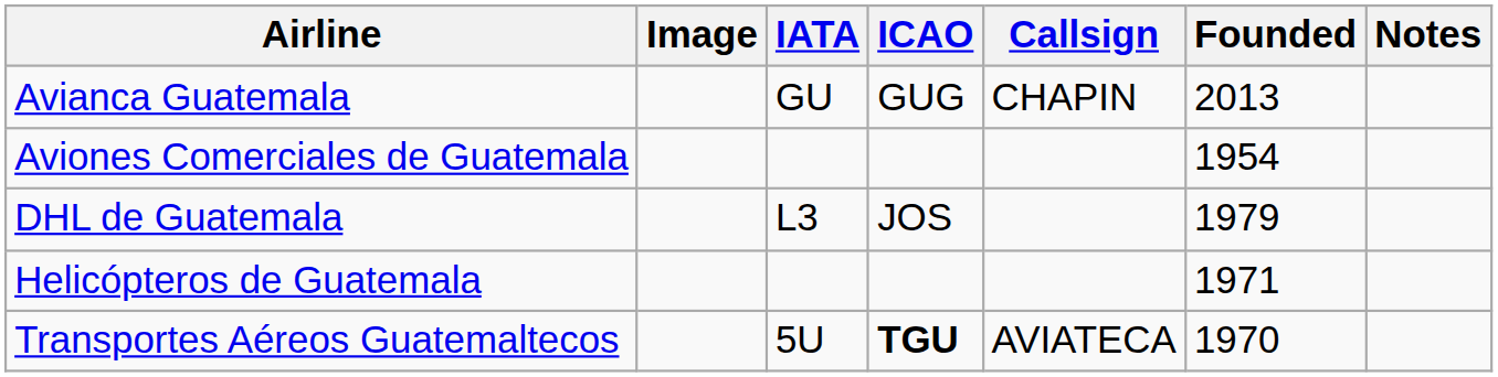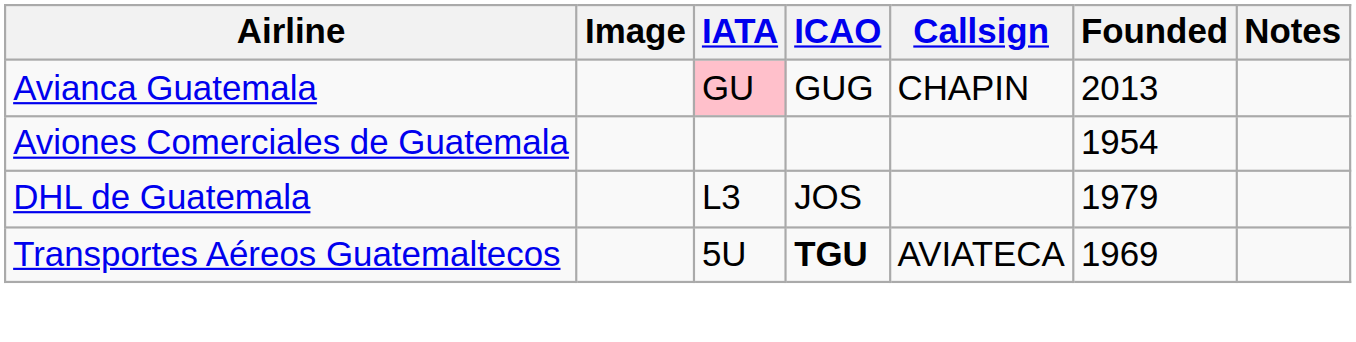 <table class="wikitable sortable">
 <tr valign="middle">
 <th>Airline</th>
 <th>Image</th>
 <th><a href='#'>IATA</a></th>
 <th><a href='#'>ICAO</a></th>
 <th><a href='#'>Callsign</a></th>
 <th>Founded</th>
 <th>Notes</th>
 </tr>
 <tr>
 <td><a href='#'>Avianca Guatemala</a></td>
 <td></td>
-<td>GU</td>
+<td style="background: pink;">GU</td>
 <td>GUG</td>
 <td>CHAPIN</td>
 <td>2013</td>
 <td></td>
 </tr>
 <tr>
 <td><a href='#'>Aviones Comerciales de Guatemala</a></td>
 <td></td>
 <td></td>
 <td></td>
 <td></td>
 <td>1954</td>
 <td></td>
 </tr>
 <tr>
 <td><a href='#'>DHL de Guatemala</a></td>
 <td></td>
 <td>L3</td>
 <td>JOS</td>
 <td></td>
 <td>1979</td>
 </tr>
 <tr>
-<td><a href='#'>Helicópteros de Guatemala</a></td>
-<td></td>
-<td></td>
-<td></td>
-<td></td>
-<td>1971</td>
-<td></td>
-</tr>
-<tr>
 <td><a href='#'>Transportes Aéreos Guatemaltecos</a></td>
 <td></td>
 <td>5U</td>
 <td><strong>TGU</strong></td>
 <td>AVIATECA</td>
-<td>1970</td>
+<td>1969</td>
 <td></td>
 </tr>
 </table>
